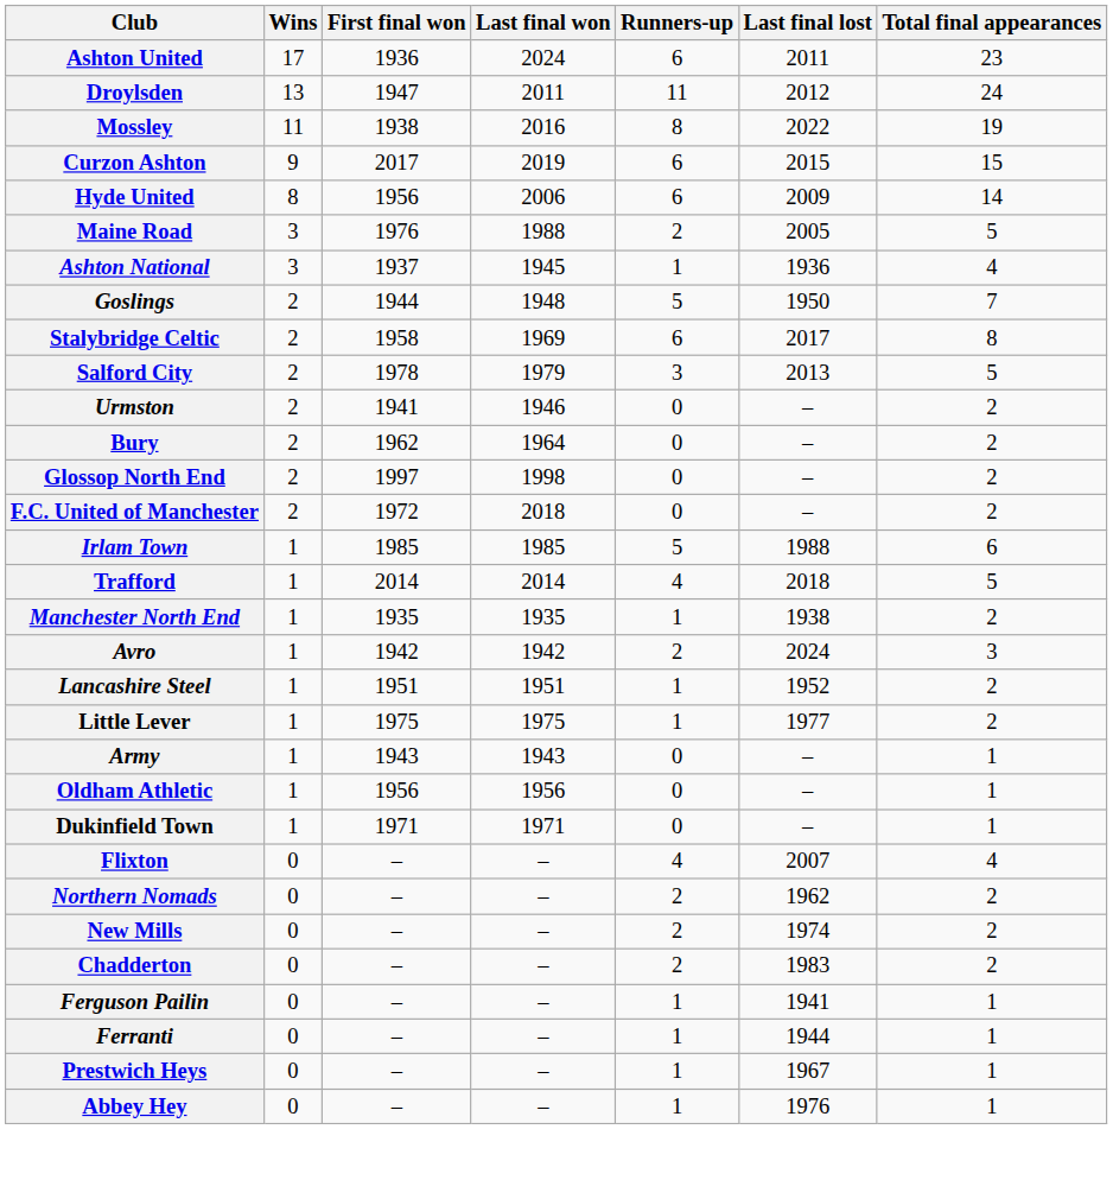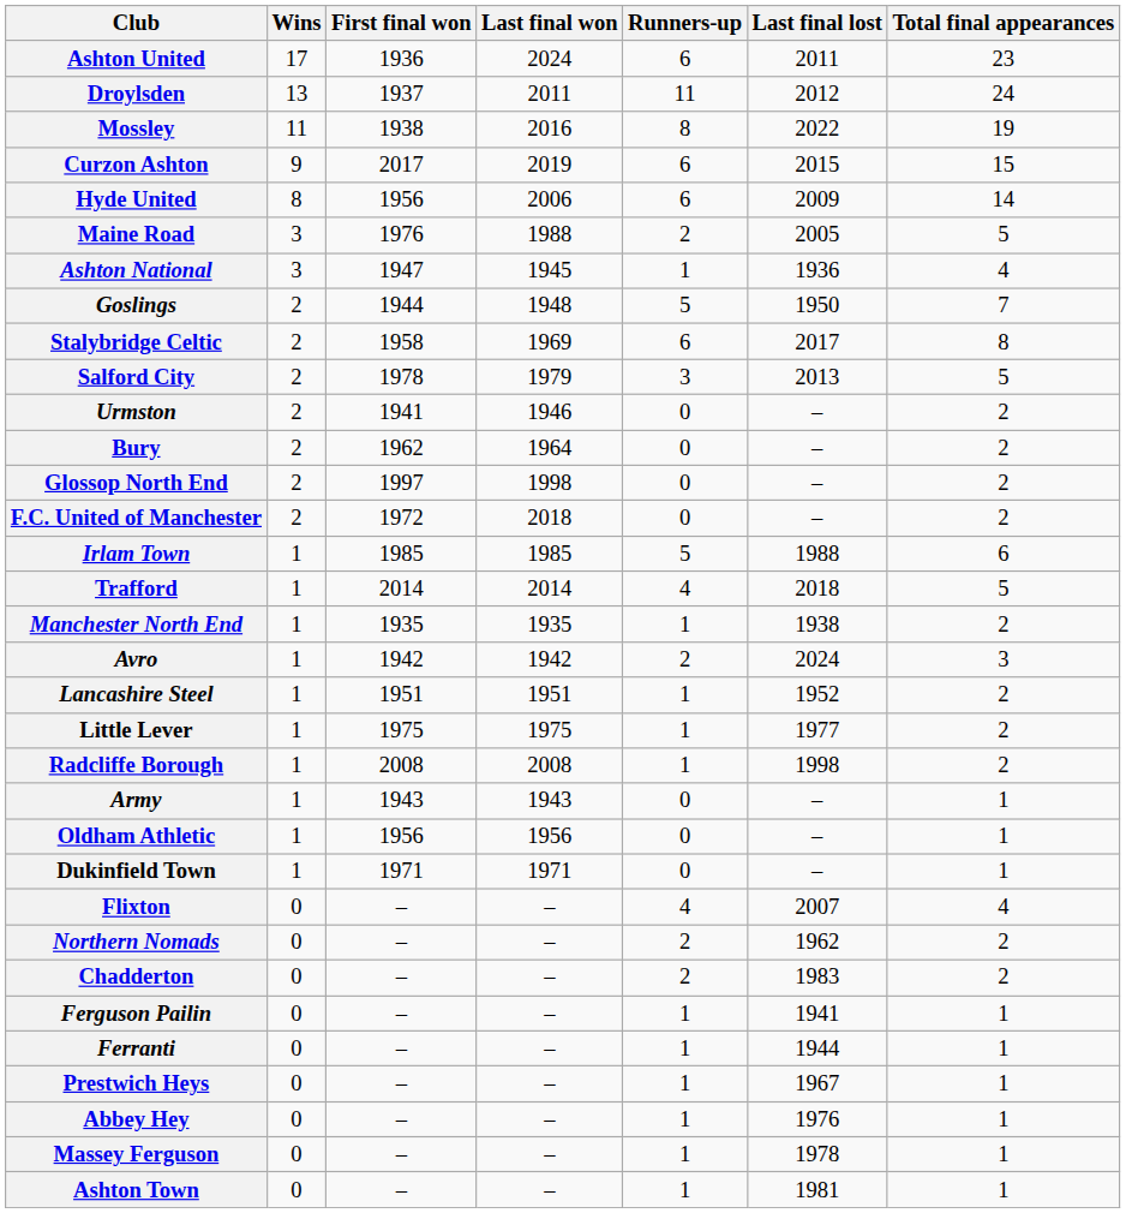 <table class="wikitable sortable plainrowheaders" style="text-align: center;">
 <tr>
 <th scope="col">Club</th>
 <th scope="col">Wins</th>
 <th scope="col">First final won</th>
 <th scope="col">Last final won</th>
 <th scope="col">Runners-up</th>
 <th scope="col">Last final lost</th>
 <th scope="col">Total final appearances</th>
 </tr>
 <tr>
 <th scope="row"><a href='#'>Ashton United</a></th>
 <td>17</td>
 <td>1936</td>
 <td>2024</td>
 <td>6</td>
 <td>2011</td>
 <td>23</td>
 </tr>
 <tr>
 <th scope="row"><a href='#'>Droylsden</a></th>
 <td>13</td>
-<td>1947</td>
+<td>1937</td>
 <td>2011</td>
 <td>11</td>
 <td>2012</td>
 <td>24</td>
 </tr>
 <tr>
 <th scope="row"><a href='#'>Mossley</a></th>
 <td>11</td>
 <td>1938</td>
 <td>2016</td>
 <td>8</td>
 <td>2022</td>
 <td>19</td>
 </tr>
 <tr>
 <th scope="row"><a href='#'>Curzon Ashton</a></th>
 <td>9</td>
 <td>2017</td>
 <td>2019</td>
 <td>6</td>
 <td>2015</td>
 <td>15</td>
 </tr>
 <tr>
 <th scope="row"><a href='#'>Hyde United</a></th>
 <td>8</td>
 <td>1956</td>
 <td>2006</td>
 <td>6</td>
 <td>2009</td>
 <td>14</td>
 </tr>
 <tr>
 <th scope="row"><a href='#'>Maine Road</a></th>
 <td>3</td>
 <td>1976</td>
 <td>1988</td>
 <td>2</td>
 <td>2005</td>
 <td>5</td>
 </tr>
 <tr>
 <th scope="row"><em><a href='#'>Ashton National</a></em></th>
 <td>3</td>
-<td>1937</td>
+<td>1947</td>
 <td>1945</td>
 <td>1</td>
 <td>1936</td>
 <td>4</td>
 </tr>
 <tr>
 <th scope="row"><em>Goslings</em></th>
 <td>2</td>
 <td>1944</td>
 <td>1948</td>
 <td>5</td>
 <td>1950</td>
 <td>7</td>
 </tr>
 <tr>
 <th scope="row"><a href='#'>Stalybridge Celtic</a></th>
 <td>2</td>
 <td>1958</td>
 <td>1969</td>
 <td>6</td>
 <td>2017</td>
 <td>8</td>
 </tr>
 <tr>
 <th scope="row"><a href='#'>Salford City</a></th>
 <td>2</td>
 <td>1978</td>
 <td>1979</td>
 <td>3</td>
 <td>2013</td>
 <td>5</td>
 </tr>
 <tr>
 <th scope="row"><em>Urmston</em></th>
 <td>2</td>
 <td>1941</td>
 <td>1946</td>
 <td>0</td>
 <td>–</td>
 <td>2</td>
 </tr>
 <tr>
 <th scope="row"><a href='#'>Bury</a></th>
 <td>2</td>
 <td>1962</td>
 <td>1964</td>
 <td>0</td>
 <td>–</td>
 <td>2</td>
 </tr>
 <tr>
 <th scope="row"><a href='#'>Glossop North End</a></th>
 <td>2</td>
 <td>1997</td>
 <td>1998</td>
 <td>0</td>
 <td>–</td>
 <td>2</td>
 </tr>
 <tr>
 <th scope="row"><a href='#'>F.C. United of Manchester</a></th>
 <td>2</td>
 <td>1972</td>
 <td>2018</td>
 <td>0</td>
 <td>–</td>
 <td>2</td>
 </tr>
 <tr>
 <th scope="row"><em><a href='#'>Irlam Town</a></em></th>
 <td>1</td>
 <td>1985</td>
 <td>1985</td>
 <td>5</td>
 <td>1988</td>
 <td>6</td>
 </tr>
 <tr>
 <th scope="row"><a href='#'>Trafford</a></th>
 <td>1</td>
 <td>2014</td>
 <td>2014</td>
 <td>4</td>
 <td>2018</td>
 <td>5</td>
 </tr>
 <tr>
 <th scope="row"><em><a href='#'>Manchester North End</a></em></th>
 <td>1</td>
 <td>1935</td>
 <td>1935</td>
 <td>1</td>
 <td>1938</td>
 <td>2</td>
 </tr>
 <tr>
 <th scope="row"><em>Avro</em></th>
 <td>1</td>
 <td>1942</td>
 <td>1942</td>
 <td>2</td>
 <td>2024</td>
 <td>3</td>
 </tr>
 <tr>
 <th scope="row"><em>Lancashire Steel</em></th>
 <td>1</td>
 <td>1951</td>
 <td>1951</td>
 <td>1</td>
 <td>1952</td>
 <td>2</td>
 </tr>
 <tr>
 <th scope="row">Little Lever</th>
 <td>1</td>
 <td>1975</td>
 <td>1975</td>
 <td>1</td>
 <td>1977</td>
 <td>2</td>
 </tr>
 <tr>
+<th scope="row"><a href='#'>Radcliffe Borough</a></th>
+<td>1</td>
+<td>2008</td>
+<td>2008</td>
+<td>1</td>
+<td>1998</td>
+<td>2</td>
+</tr>
+<tr>
 <th scope="row"><em>Army</em></th>
 <td>1</td>
 <td>1943</td>
 <td>1943</td>
 <td>0</td>
 <td>–</td>
 <td>1</td>
 </tr>
 <tr>
 <th scope="row"><a href='#'>Oldham Athletic</a></th>
 <td>1</td>
 <td>1956</td>
 <td>1956</td>
 <td>0</td>
 <td>–</td>
 <td>1</td>
 </tr>
 <tr>
 <th scope="row">Dukinfield Town</th>
 <td>1</td>
 <td>1971</td>
 <td>1971</td>
 <td>0</td>
 <td>–</td>
 <td>1</td>
 </tr>
 <tr>
 <th scope="row"><a href='#'>Flixton</a></th>
 <td>0</td>
 <td>–</td>
 <td>–</td>
 <td>4</td>
 <td>2007</td>
 <td>4</td>
 </tr>
 <tr>
 <th scope="row"><em><a href='#'>Northern Nomads</a></em></th>
 <td>0</td>
 <td>–</td>
 <td>–</td>
 <td>2</td>
 <td>1962</td>
-<td>2</td>
-</tr>
-<tr>
-<th scope="row"><a href='#'>New Mills</a></th>
-<td>0</td>
-<td>–</td>
-<td>–</td>
-<td>2</td>
-<td>1974</td>
 <td>2</td>
 </tr>
 <tr>
 <th scope="row"><a href='#'>Chadderton</a></th>
 <td>0</td>
 <td>–</td>
 <td>–</td>
 <td>2</td>
 <td>1983</td>
 <td>2</td>
 </tr>
 <tr>
 <th scope="row"><em>Ferguson Pailin</em></th>
 <td>0</td>
 <td>–</td>
 <td>–</td>
 <td>1</td>
 <td>1941</td>
 <td>1</td>
 </tr>
 <tr>
 <th scope="row"><em>Ferranti</em></th>
 <td>0</td>
 <td>–</td>
 <td>–</td>
 <td>1</td>
 <td>1944</td>
 <td>1</td>
 </tr>
 <tr>
 <th scope="row"><a href='#'>Prestwich Heys</a></th>
 <td>0</td>
 <td>–</td>
 <td>–</td>
 <td>1</td>
 <td>1967</td>
 <td>1</td>
 </tr>
 <tr>
 <th scope="row"><a href='#'>Abbey Hey</a></th>
 <td>0</td>
 <td>–</td>
 <td>–</td>
 <td>1</td>
 <td>1976</td>
 <td>1</td>
 </tr>
+<tr>
+<th scope="row"><a href='#'>Massey Ferguson</a></th>
+<td>0</td>
+<td>–</td>
+<td>–</td>
+<td>1</td>
+<td>1978</td>
+<td>1</td>
+</tr>
+<tr>
+<th scope="row"><a href='#'>Ashton Town</a></th>
+<td>0</td>
+<td>–</td>
+<td>–</td>
+<td>1</td>
+<td>1981</td>
+<td>1</td>
+</tr>
 </table>
